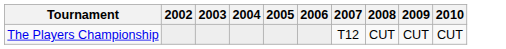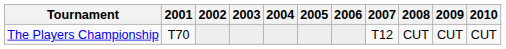 <table class="wikitable" style="font-size:95%;text-align:center;">
 <tr>
 <th>Tournament</th>
+<th>2001</th>
 <th>2002</th>
 <th>2003</th>
 <th>2004</th>
 <th>2005</th>
 <th>2006</th>
 <th>2007</th>
 <th>2008</th>
 <th>2009</th>
 <th>2010</th>
 </tr>
 <tr>
 <td align=left><a href='#'>The Players Championship</a></td>
+<td>T70</td>
 <td style="background:#eeeeee;"></td>
 <td style="background:#eeeeee;"></td>
 <td style="background:#eeeeee;"></td>
 <td style="background:#eeeeee;"></td>
 <td style="background:#eeeeee;"></td>
 <td>T12</td>
 <td>CUT</td>
 <td>CUT</td>
 <td>CUT</td>
 </tr>
 </table>
